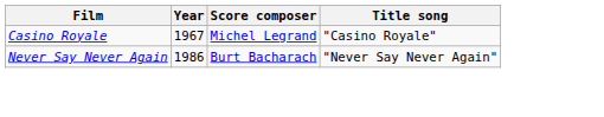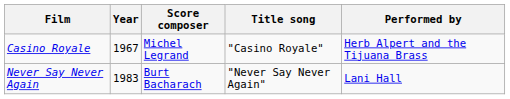 <table class="wikitable">
 <tr>
 <th>Film</th>
 <th>Year</th>
 <th>Score composer</th>
 <th>Title song</th>
+<th>Performed by</th>
 </tr>
 <tr>
 <td><em><a href='#'>Casino Royale</a></em></td>
 <td>1967</td>
 <td><a href='#'>Michel Legrand</a></td>
 <td>"Casino Royale"</td>
+<td><a href='#'>Herb Alpert and the Tijuana Brass</a></td>
 </tr>
 <tr>
 <td><em><a href='#'>Never Say Never Again</a></em></td>
-<td>1986</td>
+<td>1983</td>
 <td><a href='#'>Burt Bacharach</a></td>
 <td>"Never Say Never Again"</td>
+<td><a href='#'>Lani Hall</a></td>
 </tr>
 </table>
